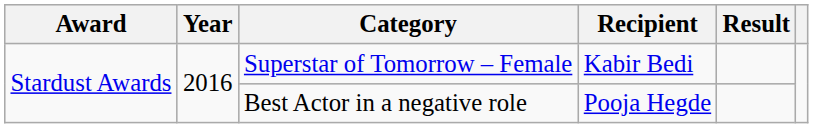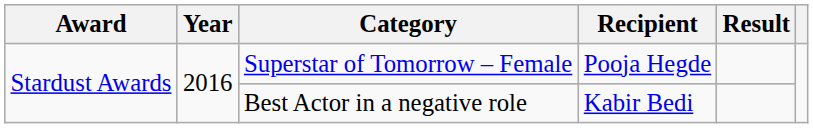 <table class="wikitable plainrowheaders sortable">
 <tr>
 <th scope="col">Award</th>
 <th scope="col">Year</th>
 <th>Category</th>
 <th>Recipient</th>
 <th>Result</th>
 <th scope="col" class="unsortable"></th>
 </tr>
 <tr>
 <td rowspan="2"><a href='#'>Stardust Awards</a></td>
 <td rowspan="2">2016</td>
 <td><a href='#'>Superstar of Tomorrow – Female</a></td>
-<td><a href='#'>Kabir Bedi</a></td>
+<td><a href='#'>Pooja Hegde</a></td>
 <td></td>
 <td rowspan="2"></td>
 </tr>
 <tr>
 <td>Best Actor in a negative role</td>
-<td><a href='#'>Pooja Hegde</a></td>
+<td><a href='#'>Kabir Bedi</a></td>
 <td></td>
 </tr>
 </table>
